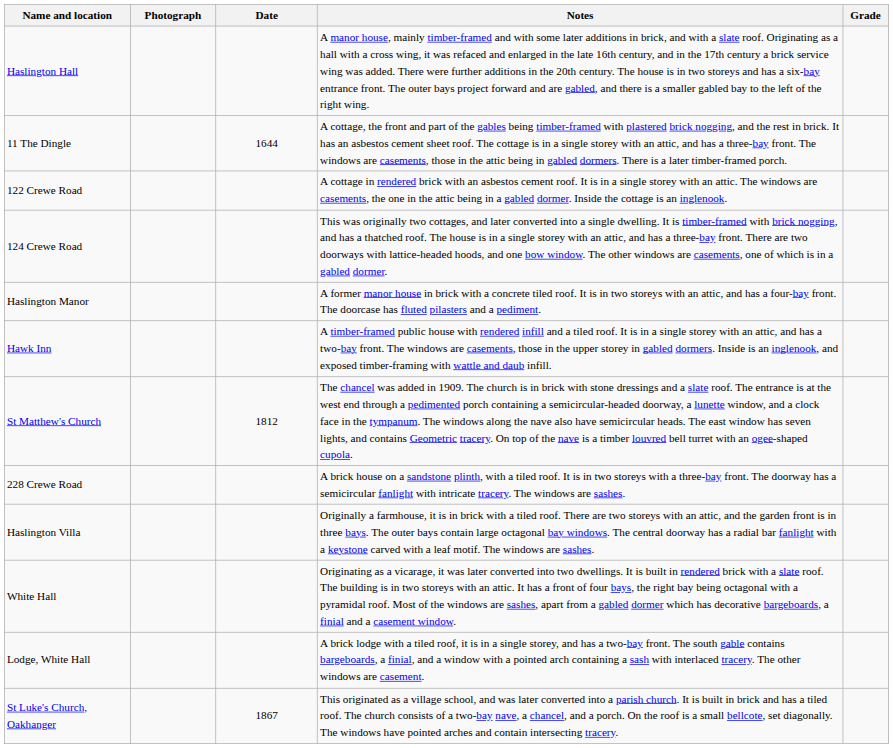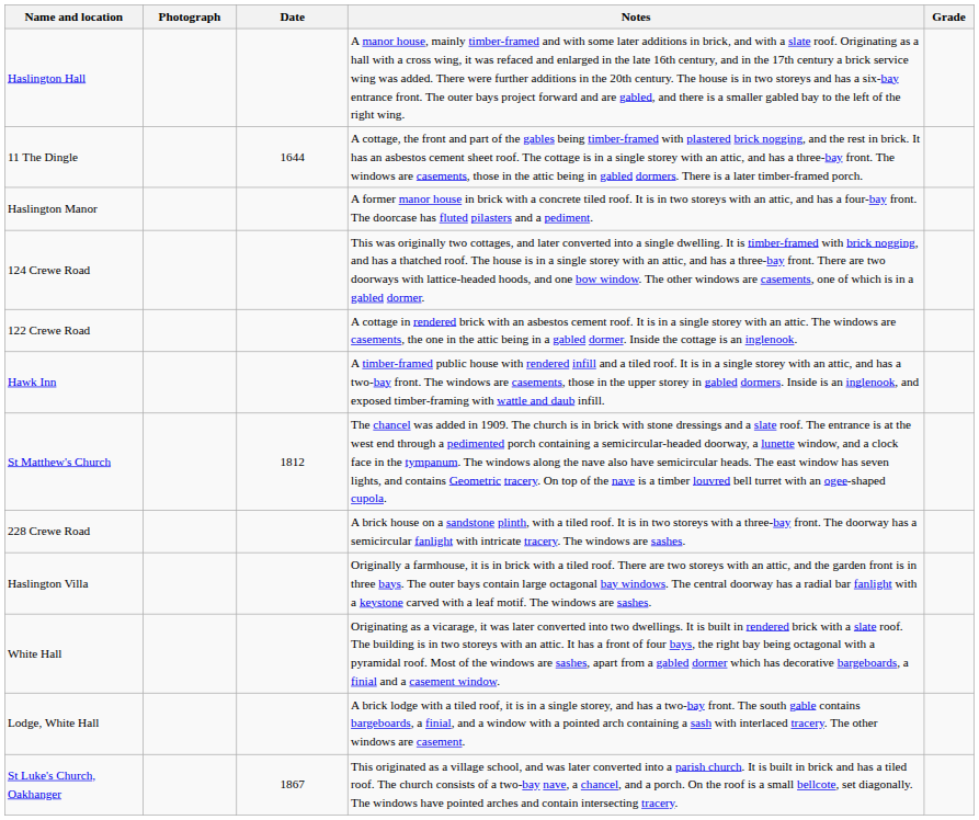 <table class="wikitable sortable plainrowheaders" style="width:100%;border:0px;text-align:left;line-height:150%;">
 <tr>
 <th scope="col"  style="width:150px">Name and location</th>
 <th scope="col"  style="width:100px" class="unsortable">Photograph</th>
 <th scope="col"  style="width:120px">Date</th>
 <th scope="col"  style="width:650px" class="unsortable">Notes</th>
 <th scope="col"  style="width:50px">Grade</th>
 </tr>
 <tr>
 <td><a href='#'>Haslington Hall</a><br><small></small></td>
 <td></td>
 <td align="center"></td>
 <td>A <a href='#'>manor house</a>, mainly <a href='#'>timber-framed</a> and with some later additions in brick, and with a <a href='#'>slate</a> roof.  Originating as a hall with a cross wing, it was refaced and enlarged in the late 16th century, and in the 17th century a brick service wing was added.  There were further additions in the 20th century.  The house is in two storeys and has a six-<a href='#'>bay</a> entrance front.  The outer bays project forward and are <a href='#'>gabled</a>, and there is a smaller gabled bay to the left of the right wing.</td>
 <td align="center" ></td>
 </tr>
 <tr>
 <td>11 The Dingle<br><small></small></td>
 <td></td>
 <td align="center">1644</td>
 <td>A cottage, the front and part of the <a href='#'>gables</a> being <a href='#'>timber-framed</a> with <a href='#'>plastered</a> <a href='#'>brick nogging</a>, and the rest in brick.  It has an asbestos cement sheet roof.  The cottage is in a single storey with an attic, and has a three-<a href='#'>bay</a> front.  The windows are <a href='#'>casements</a>, those in the attic being in <a href='#'>gabled</a> <a href='#'>dormers</a>.  There is a later timber-framed porch.</td>
 <td align="center" ></td>
 </tr>
 <tr>
-<td>122 Crewe Road<br><small></small></td>
+<td>Haslington Manor<br><small></small></td>
 <td></td>
 <td align="center"></td>
-<td>A cottage in <a href='#'>rendered</a> brick with an asbestos cement roof.  It is in a single storey with an attic.  The windows are <a href='#'>casements</a>, the one in the attic being in a <a href='#'>gabled</a> <a href='#'>dormer</a>.  Inside the cottage is an <a href='#'>inglenook</a>.</td>
+<td>A former <a href='#'>manor house</a> in brick with a concrete tiled roof.  It is in two storeys with an attic, and has a four-<a href='#'>bay</a> front.  The doorcase has <a href='#'>fluted</a> <a href='#'>pilasters</a> and a <a href='#'>pediment</a>.</td>
 <td align="center" ></td>
 </tr>
 <tr>
 <td>124 Crewe Road<br><small></small></td>
 <td></td>
 <td align="center"></td>
 <td>This was originally two cottages, and later converted into a single dwelling.  It is <a href='#'>timber-framed</a> with <a href='#'>brick nogging</a>, and has a thatched roof. The house is in a single storey with an attic, and has a three-<a href='#'>bay</a> front.  There are two doorways with lattice-headed hoods, and one <a href='#'>bow window</a>.  The other windows are <a href='#'>casements</a>, one of which is in a <a href='#'>gabled</a> <a href='#'>dormer</a>.</td>
 <td align="center" ></td>
 </tr>
 <tr>
-<td>Haslington Manor<br><small></small></td>
+<td>122 Crewe Road<br><small></small></td>
 <td></td>
 <td align="center"></td>
-<td>A former <a href='#'>manor house</a> in brick with a concrete tiled roof.  It is in two storeys with an attic, and has a four-<a href='#'>bay</a> front.  The doorcase has <a href='#'>fluted</a> <a href='#'>pilasters</a> and a <a href='#'>pediment</a>.</td>
+<td>A cottage in <a href='#'>rendered</a> brick with an asbestos cement roof.  It is in a single storey with an attic.  The windows are <a href='#'>casements</a>, the one in the attic being in a <a href='#'>gabled</a> <a href='#'>dormer</a>.  Inside the cottage is an <a href='#'>inglenook</a>.</td>
 <td align="center" ></td>
 </tr>
 <tr>
 <td><a href='#'>Hawk Inn</a><br><small></small></td>
 <td></td>
 <td align="center"></td>
 <td>A <a href='#'>timber-framed</a> public house with <a href='#'>rendered</a> <a href='#'>infill</a> and a tiled roof.  It is in a single storey with an attic, and has a two-<a href='#'>bay</a> front.  The windows are <a href='#'>casements</a>, those in the upper storey in <a href='#'>gabled</a> <a href='#'>dormers</a>.  Inside is an <a href='#'>inglenook</a>, and exposed timber-framing with <a href='#'>wattle and daub</a> infill.</td>
 <td align="center" ></td>
 </tr>
 <tr>
 <td><a href='#'>St Matthew's Church</a><br><small></small></td>
 <td></td>
 <td align="center">1812</td>
 <td>The <a href='#'>chancel</a> was added in 1909.  The church is in brick with stone dressings and a <a href='#'>slate</a> roof.  The entrance is at the west end through a <a href='#'>pedimented</a> porch containing a semicircular-headed doorway, a <a href='#'>lunette</a> window, and a clock face in the <a href='#'>tympanum</a>.  The windows along the nave also have semicircular heads.  The east window has seven lights, and contains <a href='#'>Geometric</a> <a href='#'>tracery</a>.  On top of the <a href='#'>nave</a> is a timber <a href='#'>louvred</a> bell turret with an <a href='#'>ogee</a>-shaped <a href='#'>cupola</a>.</td>
 <td align="center" ></td>
 </tr>
 <tr>
 <td>228 Crewe Road<br><small></small></td>
 <td></td>
 <td align="center"></td>
 <td>A brick house on a <a href='#'>sandstone</a> <a href='#'>plinth</a>, with a tiled roof.  It is in two storeys with a three-<a href='#'>bay</a> front.  The doorway has a semicircular <a href='#'>fanlight</a> with intricate <a href='#'>tracery</a>.  The windows are <a href='#'>sashes</a>.</td>
 <td align="center" ></td>
 </tr>
 <tr>
 <td>Haslington Villa<br><small></small></td>
 <td></td>
 <td align="center"></td>
 <td>Originally a farmhouse, it is in brick with a tiled roof.   There are two storeys with an attic, and the garden front is in three <a href='#'>bays</a>.  The outer bays contain large octagonal <a href='#'>bay windows</a>.  The central doorway has a radial bar <a href='#'>fanlight</a> with a <a href='#'>keystone</a> carved with a leaf motif.  The windows are <a href='#'>sashes</a>.</td>
 <td align="center" ></td>
 </tr>
 <tr>
 <td>White Hall<br><small></small></td>
 <td></td>
 <td align="center"></td>
 <td>Originating as a vicarage, it was later converted into two dwellings.  It is built in <a href='#'>rendered</a> brick with a <a href='#'>slate</a> roof.  The building is in two storeys with an attic.  It has a front of four <a href='#'>bays</a>, the right bay being octagonal with a pyramidal roof.  Most of the windows are <a href='#'>sashes</a>, apart from a <a href='#'>gabled</a> <a href='#'>dormer</a> which has decorative <a href='#'>bargeboards</a>, a <a href='#'>finial</a> and a <a href='#'>casement window</a>.</td>
 <td align="center" ></td>
 </tr>
 <tr>
 <td>Lodge, White Hall<br><small></small></td>
 <td></td>
 <td align="center"></td>
 <td>A brick lodge with a tiled roof, it is in a single storey, and has a two-<a href='#'>bay</a> front. The south <a href='#'>gable</a> contains <a href='#'>bargeboards</a>, a <a href='#'>finial</a>, and a window with a pointed arch containing a <a href='#'>sash</a> with interlaced <a href='#'>tracery</a>.  The other windows are <a href='#'>casement</a>.</td>
 <td align="center" ></td>
 </tr>
 <tr>
 <td><a href='#'>St Luke's Church, Oakhanger</a><br><small></small></td>
 <td></td>
 <td align="center">1867</td>
 <td>This originated as a village school, and was later converted into a <a href='#'>parish church</a>.  It is built in brick and has a tiled roof.  The church consists of a two-<a href='#'>bay</a> <a href='#'>nave</a>, a <a href='#'>chancel</a>, and a porch.  On the roof is a small <a href='#'>bellcote</a>, set diagonally.  The windows have pointed arches and contain intersecting <a href='#'>tracery</a>.</td>
 <td align="center" ></td>
 </tr>
 <tr>
 </tr>
 </table>
